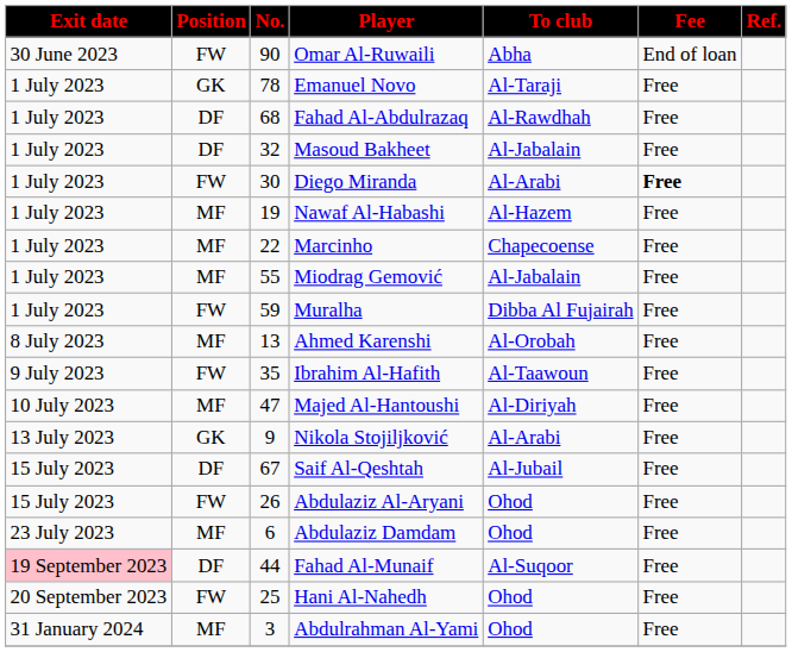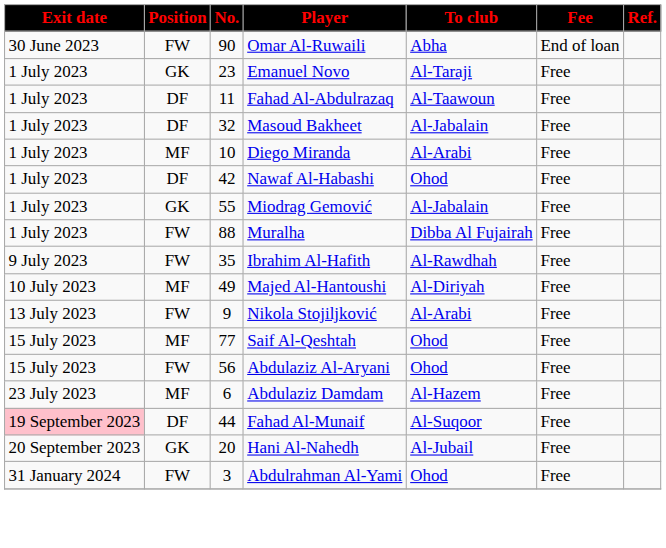 <table class="wikitable sortable">
 <tr>
 <th style="background:black; color:red;"><strong>Exit date</strong></th>
 <th style="background:black; color:red;"><strong>Position</strong></th>
 <th style="background:black; color:red;"><strong>No.</strong></th>
 <th style="background:black; color:red;"><strong>Player</strong></th>
 <th style="background:black; color:red;"><strong>To club</strong></th>
 <th style="background:black; color:red;"><strong>Fee</strong></th>
 <th style="background:black; color:red;"><strong>Ref.</strong></th>
 </tr>
 <tr>
 <td>30 June 2023</td>
 <td style="text-align:center;">FW</td>
 <td style="text-align:center;">90</td>
 <td style="text-align:left;"> <a href='#'>Omar Al-Ruwaili</a></td>
 <td style="text-align:left;"> <a href='#'>Abha</a></td>
 <td>End of loan</td>
 <td></td>
 </tr>
 <tr>
 <td>1 July 2023</td>
 <td style="text-align:center;">GK</td>
-<td style="text-align:center;">78</td>
+<td style="text-align:center;">23</td>
 <td style="text-align:left;"> <a href='#'>Emanuel Novo</a></td>
 <td style="text-align:left;"> <a href='#'>Al-Taraji</a></td>
 <td>Free</td>
 <td></td>
 </tr>
 <tr>
 <td>1 July 2023</td>
 <td style="text-align:center;">DF</td>
-<td style="text-align:center;">68</td>
+<td style="text-align:center;">11</td>
 <td style="text-align:left;"> <a href='#'>Fahad Al-Abdulrazaq</a></td>
-<td style="text-align:left;"> <a href='#'>Al-Rawdhah</a></td>
+<td style="text-align:left;"> <a href='#'>Al-Taawoun</a></td>
 <td>Free</td>
 <td></td>
 </tr>
 <tr>
 <td>1 July 2023</td>
 <td style="text-align:center;">DF</td>
 <td style="text-align:center;">32</td>
 <td style="text-align:left;"> <a href='#'>Masoud Bakheet</a></td>
 <td style="text-align:left;"> <a href='#'>Al-Jabalain</a></td>
 <td>Free</td>
 <td></td>
 </tr>
 <tr>
 <td>1 July 2023</td>
-<td style="text-align:center;">FW</td>
-<td style="text-align:center;">30</td>
+<td style="text-align:center;">MF</td>
+<td style="text-align:center;">10</td>
 <td style="text-align:left;"> <a href='#'>Diego Miranda</a></td>
 <td style="text-align:left;"> <a href='#'>Al-Arabi</a></td>
-<td><strong>Free</strong></td>
-<td></td>
-</tr>
-<tr>
-<td>1 July 2023</td>
-<td style="text-align:center;">MF</td>
-<td style="text-align:center;">19</td>
-<td style="text-align:left;"> <a href='#'>Nawaf Al-Habashi</a></td>
-<td style="text-align:left;"> <a href='#'>Al-Hazem</a></td>
 <td>Free</td>
 <td></td>
 </tr>
 <tr>
 <td>1 July 2023</td>
-<td style="text-align:center;">MF</td>
-<td style="text-align:center;">22</td>
-<td style="text-align:left;"> <a href='#'>Marcinho</a></td>
-<td style="text-align:left;"> <a href='#'>Chapecoense</a></td>
+<td style="text-align:center;">DF</td>
+<td style="text-align:center;">42</td>
+<td style="text-align:left;"> <a href='#'>Nawaf Al-Habashi</a></td>
+<td style="text-align:left;"> <a href='#'>Ohod</a></td>
 <td>Free</td>
 <td></td>
 </tr>
 <tr>
 <td>1 July 2023</td>
-<td style="text-align:center;">MF</td>
+<td style="text-align:center;">GK</td>
 <td style="text-align:center;">55</td>
 <td style="text-align:left;"> <a href='#'>Miodrag Gemović</a></td>
 <td style="text-align:left;"> <a href='#'>Al-Jabalain</a></td>
 <td>Free</td>
 <td></td>
 </tr>
 <tr>
 <td>1 July 2023</td>
 <td style="text-align:center;">FW</td>
-<td style="text-align:center;">59</td>
+<td style="text-align:center;">88</td>
 <td style="text-align:left;"> <a href='#'>Muralha</a></td>
 <td style="text-align:left;"> <a href='#'>Dibba Al Fujairah</a></td>
-<td>Free</td>
-<td></td>
-</tr>
-<tr>
-<td>8 July 2023</td>
-<td style="text-align:center;">MF</td>
-<td style="text-align:center;">13</td>
-<td style="text-align:left;"> <a href='#'>Ahmed Karenshi</a></td>
-<td style="text-align:left;"> <a href='#'>Al-Orobah</a></td>
 <td>Free</td>
 <td></td>
 </tr>
 <tr>
 <td>9 July 2023</td>
 <td style="text-align:center;">FW</td>
 <td style="text-align:center;">35</td>
 <td style="text-align:left;"> <a href='#'>Ibrahim Al-Hafith</a></td>
-<td style="text-align:left;"> <a href='#'>Al-Taawoun</a></td>
+<td style="text-align:left;"> <a href='#'>Al-Rawdhah</a></td>
 <td>Free</td>
 <td></td>
 </tr>
 <tr>
 <td>10 July 2023</td>
 <td style="text-align:center;">MF</td>
-<td style="text-align:center;">47</td>
+<td style="text-align:center;">49</td>
 <td style="text-align:left;"> <a href='#'>Majed Al-Hantoushi</a></td>
 <td style="text-align:left;"> <a href='#'>Al-Diriyah</a></td>
 <td>Free</td>
 <td></td>
 </tr>
 <tr>
 <td>13 July 2023</td>
-<td style="text-align:center;">GK</td>
+<td style="text-align:center;">FW</td>
 <td style="text-align:center;">9</td>
 <td style="text-align:left;"> <a href='#'>Nikola Stojiljković</a></td>
 <td style="text-align:left;"> <a href='#'>Al-Arabi</a></td>
 <td>Free</td>
 <td></td>
 </tr>
 <tr>
 <td>15 July 2023</td>
-<td style="text-align:center;">DF</td>
-<td style="text-align:center;">67</td>
+<td style="text-align:center;">MF</td>
+<td style="text-align:center;">77</td>
 <td style="text-align:left;"> <a href='#'>Saif Al-Qeshtah</a></td>
-<td style="text-align:left;"> <a href='#'>Al-Jubail</a></td>
+<td style="text-align:left;"> <a href='#'>Ohod</a></td>
 <td>Free</td>
 <td></td>
 </tr>
 <tr>
 <td>15 July 2023</td>
 <td style="text-align:center;">FW</td>
-<td style="text-align:center;">26</td>
+<td style="text-align:center;">56</td>
 <td style="text-align:left;"> <a href='#'>Abdulaziz Al-Aryani</a></td>
 <td style="text-align:left;"> <a href='#'>Ohod</a></td>
 <td>Free</td>
 <td></td>
 </tr>
 <tr>
 <td>23 July 2023</td>
 <td style="text-align:center;">MF</td>
 <td style="text-align:center;">6</td>
 <td style="text-align:left;"> <a href='#'>Abdulaziz Damdam</a></td>
-<td style="text-align:left;"> <a href='#'>Ohod</a></td>
+<td style="text-align:left;"> <a href='#'>Al-Hazem</a></td>
 <td>Free</td>
 <td></td>
 </tr>
 <tr>
 <td style="background: pink;">19 September 2023</td>
 <td style="text-align:center;">DF</td>
 <td style="text-align:center;">44</td>
 <td style="text-align:left;"> <a href='#'>Fahad Al-Munaif</a></td>
 <td style="text-align:left;"> <a href='#'>Al-Suqoor</a></td>
 <td>Free</td>
 <td></td>
 </tr>
 <tr>
 <td>20 September 2023</td>
-<td style="text-align:center;">FW</td>
-<td style="text-align:center;">25</td>
+<td style="text-align:center;">GK</td>
+<td style="text-align:center;">20</td>
 <td style="text-align:left;"> <a href='#'>Hani Al-Nahedh</a></td>
-<td style="text-align:left;"> <a href='#'>Ohod</a></td>
+<td style="text-align:left;"> <a href='#'>Al-Jubail</a></td>
 <td>Free</td>
 <td></td>
 </tr>
 <tr>
 <td>31 January 2024</td>
-<td style="text-align:center;">MF</td>
+<td style="text-align:center;">FW</td>
 <td style="text-align:center;">3</td>
 <td style="text-align:left;"> <a href='#'>Abdulrahman Al-Yami</a></td>
 <td style="text-align:left;"> <a href='#'>Ohod</a></td>
 <td>Free</td>
 <td></td>
 </tr>
 <tr>
 </tr>
 </table>
